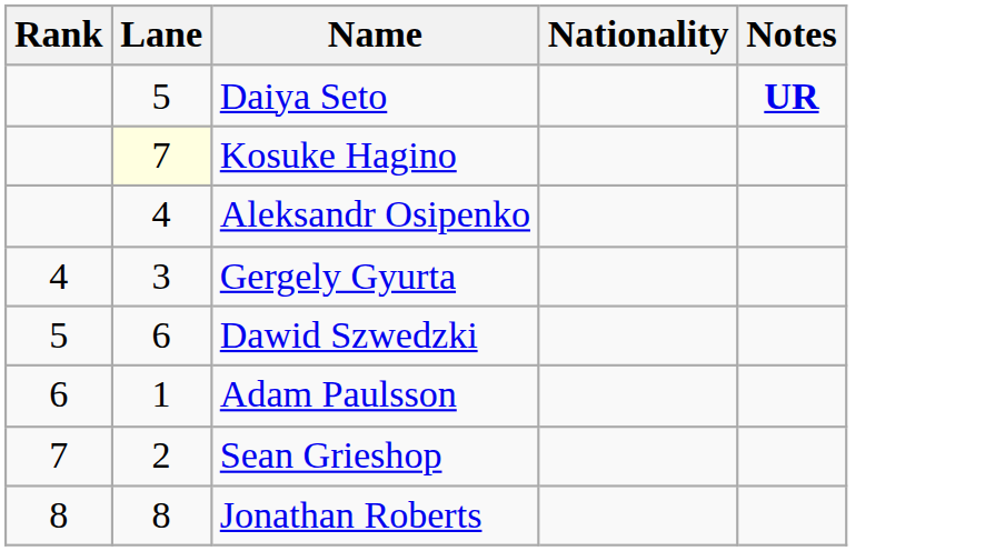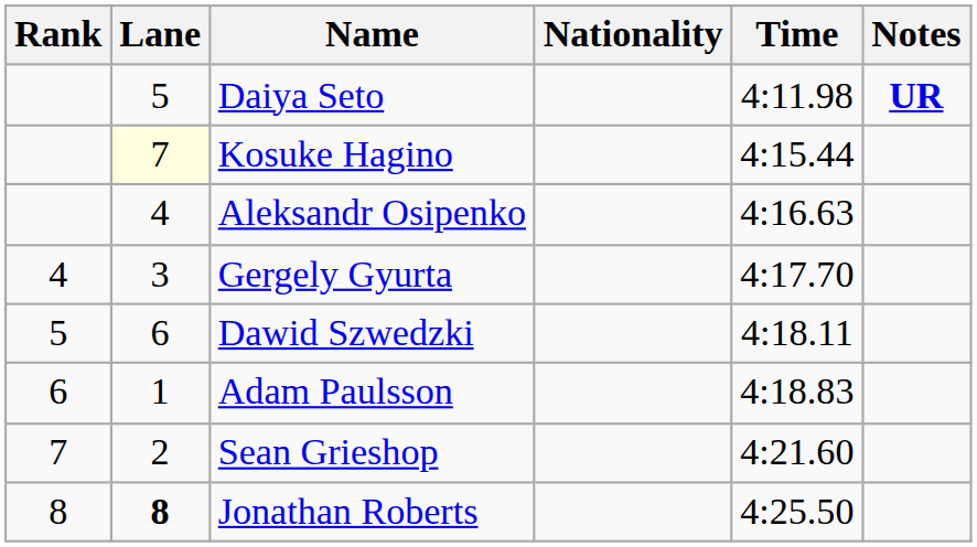 <table class="wikitable sortable" style="text-align:center">
 <tr>
 <th>Rank</th>
 <th>Lane</th>
 <th>Name</th>
 <th>Nationality</th>
+<th>Time</th>
 <th>Notes</th>
 </tr>
 <tr>
 <td></td>
 <td>5</td>
 <td align="left"><a href='#'>Daiya Seto</a></td>
 <td align="left"></td>
+<td>4:11.98</td>
 <td><strong><a href='#'>UR</a></strong></td>
 </tr>
 <tr>
 <td></td>
 <td style="background: lightyellow;">7</td>
 <td align="left"><a href='#'>Kosuke Hagino</a></td>
 <td align="left"></td>
+<td>4:15.44</td>
 <td></td>
 </tr>
 <tr>
 <td></td>
 <td>4</td>
 <td align="left"><a href='#'>Aleksandr Osipenko</a></td>
 <td align="left"></td>
+<td>4:16.63</td>
 <td></td>
 </tr>
 <tr>
 <td>4</td>
 <td>3</td>
 <td align="left"><a href='#'>Gergely Gyurta</a></td>
 <td align="left"></td>
+<td>4:17.70</td>
 <td></td>
 </tr>
 <tr>
 <td>5</td>
 <td>6</td>
 <td align="left"><a href='#'>Dawid Szwedzki</a></td>
 <td align="left"></td>
+<td>4:18.11</td>
 <td></td>
 </tr>
 <tr>
 <td>6</td>
 <td>1</td>
 <td align="left"><a href='#'>Adam Paulsson</a></td>
 <td align="left"></td>
+<td>4:18.83</td>
 <td></td>
 </tr>
 <tr>
 <td>7</td>
 <td>2</td>
 <td align="left"><a href='#'>Sean Grieshop</a></td>
 <td align="left"></td>
+<td>4:21.60</td>
 <td></td>
 </tr>
 <tr>
 <td>8</td>
-<td>8</td>
+<td><strong>8</strong></td>
 <td align="left"><a href='#'>Jonathan Roberts</a></td>
 <td align="left"></td>
+<td>4:25.50</td>
 <td></td>
 </tr>
 </table>
